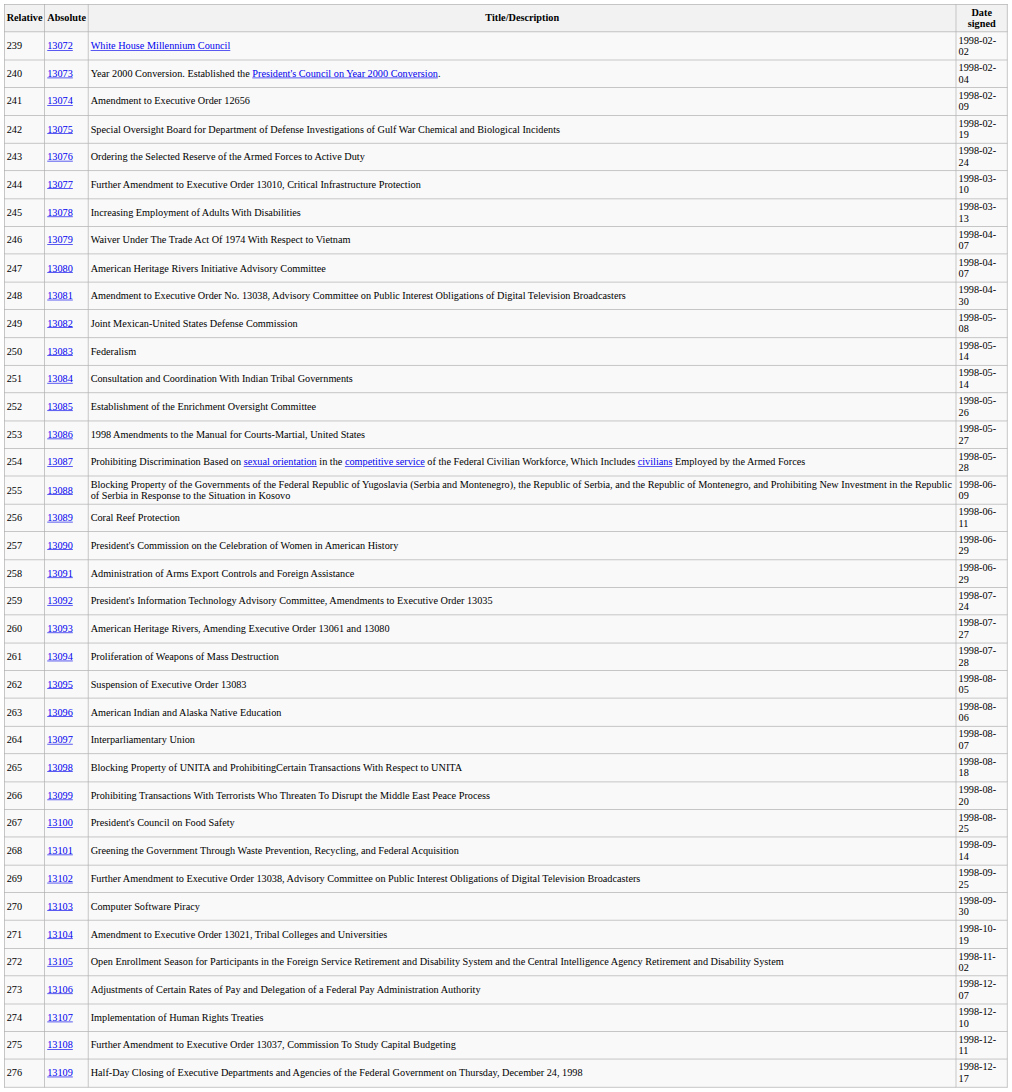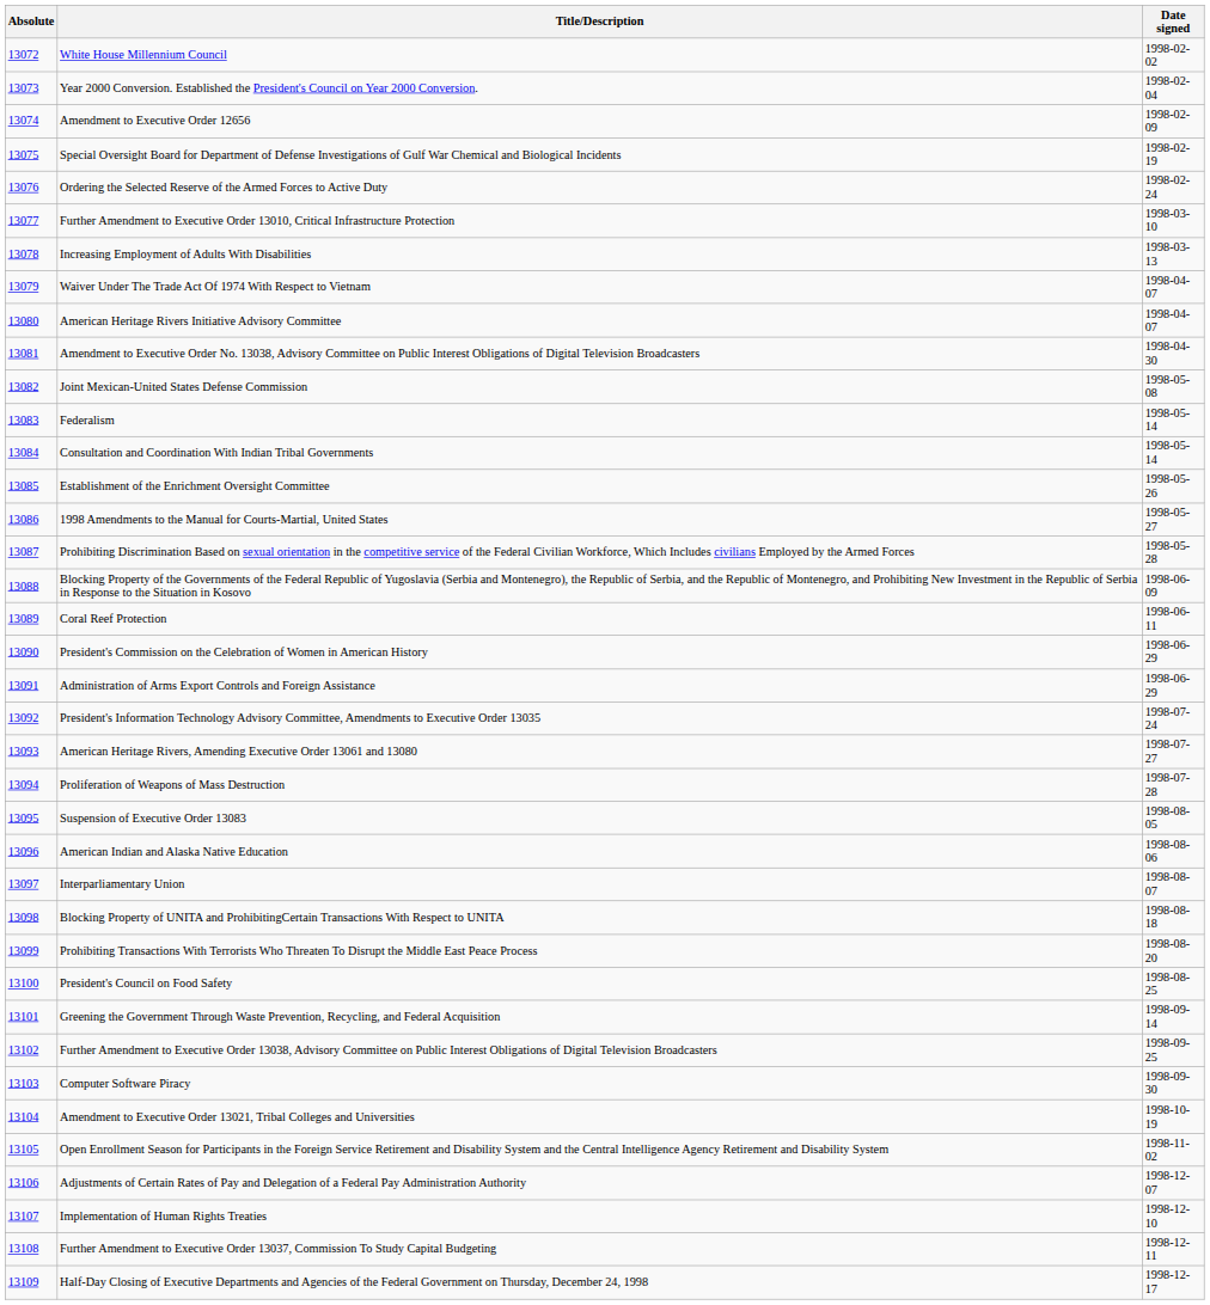 <table class="wikitable">
 <tr>
-<th>Relative </th>
 <th>Absolute </th>
 <th>Title/Description</th>
 <th>Date signed</th>
 </tr>
 <tr>
-<td>239</td>
 <td><a href='#'>13072</a></td>
 <td><a href='#'>White House Millennium Council</a></td>
 <td>1998-02-02</td>
 </tr>
 <tr>
-<td>240</td>
 <td><a href='#'>13073</a></td>
 <td>Year 2000 Conversion. Established the <a href='#'>President's Council on Year 2000 Conversion</a>.</td>
 <td>1998-02-04</td>
 </tr>
 <tr>
-<td>241</td>
 <td><a href='#'>13074</a></td>
 <td>Amendment to Executive Order 12656</td>
 <td>1998-02-09</td>
 </tr>
 <tr>
-<td>242</td>
 <td><a href='#'>13075</a></td>
 <td>Special Oversight Board for Department of Defense Investigations of Gulf War Chemical and Biological Incidents</td>
 <td>1998-02-19</td>
 </tr>
 <tr>
-<td>243</td>
 <td><a href='#'>13076</a></td>
 <td>Ordering the Selected Reserve of the Armed Forces to Active Duty</td>
 <td>1998-02-24</td>
 </tr>
 <tr>
-<td>244</td>
 <td><a href='#'>13077</a></td>
 <td>Further Amendment to Executive Order 13010, Critical Infrastructure Protection</td>
 <td>1998-03-10</td>
 </tr>
 <tr>
-<td>245</td>
 <td><a href='#'>13078</a></td>
 <td>Increasing Employment of Adults With Disabilities</td>
 <td>1998-03-13</td>
 </tr>
 <tr>
-<td>246</td>
 <td><a href='#'>13079</a></td>
 <td>Waiver Under The Trade Act Of 1974 With Respect to Vietnam</td>
 <td>1998-04-07</td>
 </tr>
 <tr>
-<td>247</td>
 <td><a href='#'>13080</a></td>
 <td>American Heritage Rivers Initiative Advisory Committee</td>
 <td>1998-04-07</td>
 </tr>
 <tr>
-<td>248</td>
 <td><a href='#'>13081</a></td>
 <td>Amendment to Executive Order No. 13038, Advisory Committee on Public Interest Obligations of Digital Television Broadcasters</td>
 <td>1998-04-30</td>
 </tr>
 <tr>
-<td>249</td>
 <td><a href='#'>13082</a></td>
 <td>Joint Mexican-United States Defense Commission</td>
 <td>1998-05-08</td>
 </tr>
 <tr>
-<td>250</td>
 <td><a href='#'>13083</a></td>
 <td>Federalism</td>
 <td>1998-05-14</td>
 </tr>
 <tr>
-<td>251</td>
 <td><a href='#'>13084</a></td>
 <td>Consultation and Coordination With Indian Tribal Governments</td>
 <td>1998-05-14</td>
 </tr>
 <tr>
-<td>252</td>
 <td><a href='#'>13085</a></td>
 <td>Establishment of the Enrichment Oversight Committee</td>
 <td>1998-05-26</td>
 </tr>
 <tr>
-<td>253</td>
 <td><a href='#'>13086</a></td>
 <td>1998 Amendments to the Manual for Courts-Martial, United States</td>
 <td>1998-05-27</td>
 </tr>
 <tr>
-<td>254</td>
 <td><a href='#'>13087</a></td>
 <td>Prohibiting Discrimination Based on <a href='#'>sexual orientation</a> in the <a href='#'>competitive service</a> of the Federal Civilian Workforce, Which Includes <a href='#'>civilians</a> Employed by the Armed Forces</td>
 <td>1998-05-28</td>
 </tr>
 <tr>
-<td>255</td>
 <td><a href='#'>13088</a></td>
 <td>Blocking Property of the Governments of the Federal Republic of Yugoslavia (Serbia and Montenegro), the Republic of Serbia, and the Republic of Montenegro, and Prohibiting New Investment in the Republic of Serbia in Response to the Situation in Kosovo</td>
 <td>1998-06-09</td>
 </tr>
 <tr>
-<td>256</td>
 <td><a href='#'>13089</a></td>
 <td>Coral Reef Protection</td>
 <td>1998-06-11</td>
 </tr>
 <tr>
-<td>257</td>
 <td><a href='#'>13090</a></td>
 <td>President's Commission on the Celebration of Women in American History</td>
 <td>1998-06-29</td>
 </tr>
 <tr>
-<td>258</td>
 <td><a href='#'>13091</a></td>
 <td>Administration of Arms Export Controls and Foreign Assistance</td>
 <td>1998-06-29</td>
 </tr>
 <tr>
-<td>259</td>
 <td><a href='#'>13092</a></td>
 <td>President's Information Technology Advisory Committee, Amendments to Executive Order 13035</td>
 <td>1998-07-24</td>
 </tr>
 <tr>
-<td>260</td>
 <td><a href='#'>13093</a></td>
 <td>American Heritage Rivers, Amending Executive Order 13061 and 13080</td>
 <td>1998-07-27</td>
 </tr>
 <tr>
-<td>261</td>
 <td><a href='#'>13094</a></td>
 <td>Proliferation of Weapons of Mass Destruction</td>
 <td>1998-07-28</td>
 </tr>
 <tr>
-<td>262</td>
 <td><a href='#'>13095</a></td>
 <td>Suspension of Executive Order 13083</td>
 <td>1998-08-05</td>
 </tr>
 <tr>
-<td>263</td>
 <td><a href='#'>13096</a></td>
 <td>American Indian and Alaska Native Education</td>
 <td>1998-08-06</td>
 </tr>
 <tr>
-<td>264</td>
 <td><a href='#'>13097</a></td>
 <td>Interparliamentary Union</td>
 <td>1998-08-07</td>
 </tr>
 <tr>
-<td>265</td>
 <td><a href='#'>13098</a></td>
 <td>Blocking Property of UNITA and ProhibitingCertain Transactions With Respect to UNITA</td>
 <td>1998-08-18</td>
 </tr>
 <tr>
-<td>266</td>
 <td><a href='#'>13099</a></td>
 <td>Prohibiting Transactions With Terrorists Who Threaten To Disrupt the Middle East Peace Process</td>
 <td>1998-08-20</td>
 </tr>
 <tr>
-<td>267</td>
 <td><a href='#'>13100</a></td>
 <td>President's Council on Food Safety</td>
 <td>1998-08-25</td>
 </tr>
 <tr>
-<td>268</td>
 <td><a href='#'>13101</a></td>
 <td>Greening the Government Through Waste Prevention, Recycling, and Federal Acquisition</td>
 <td>1998-09-14</td>
 </tr>
 <tr>
-<td>269</td>
 <td><a href='#'>13102</a></td>
 <td>Further Amendment to Executive Order 13038, Advisory Committee on Public Interest Obligations of Digital Television Broadcasters</td>
 <td>1998-09-25</td>
 </tr>
 <tr>
-<td>270</td>
 <td><a href='#'>13103</a></td>
 <td>Computer Software Piracy</td>
 <td>1998-09-30</td>
 </tr>
 <tr>
-<td>271</td>
 <td><a href='#'>13104</a></td>
 <td>Amendment to Executive Order 13021, Tribal Colleges and Universities</td>
 <td>1998-10-19</td>
 </tr>
 <tr>
-<td>272</td>
 <td><a href='#'>13105</a></td>
 <td>Open Enrollment Season for Participants in the Foreign Service Retirement and Disability System and the Central Intelligence Agency Retirement and Disability System</td>
 <td>1998-11-02</td>
 </tr>
 <tr>
-<td>273</td>
 <td><a href='#'>13106</a></td>
 <td>Adjustments of Certain Rates of Pay and Delegation of a Federal Pay Administration Authority</td>
 <td>1998-12-07</td>
 </tr>
 <tr>
-<td>274</td>
 <td><a href='#'>13107</a></td>
 <td>Implementation of Human Rights Treaties</td>
 <td>1998-12-10</td>
 </tr>
 <tr>
-<td>275</td>
 <td><a href='#'>13108</a></td>
 <td>Further Amendment to Executive Order 13037, Commission To Study Capital Budgeting</td>
 <td>1998-12-11</td>
 </tr>
 <tr>
-<td>276</td>
 <td><a href='#'>13109</a></td>
 <td>Half-Day Closing of Executive Departments and Agencies of the Federal Government on Thursday, December 24, 1998</td>
 <td>1998-12-17</td>
 </tr>
 </table>
